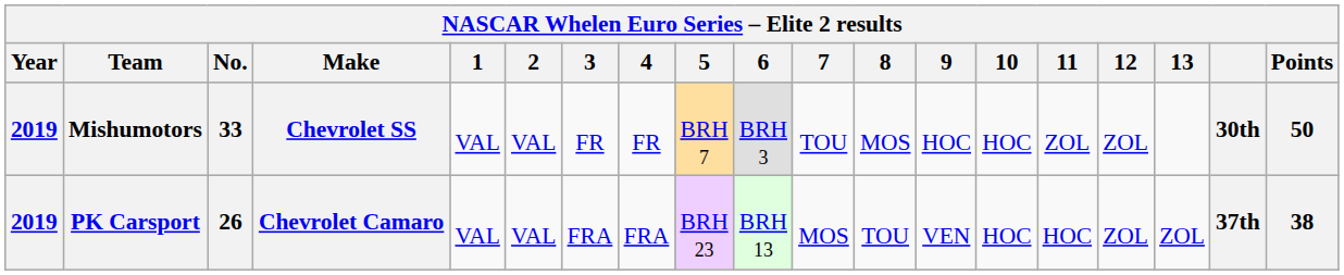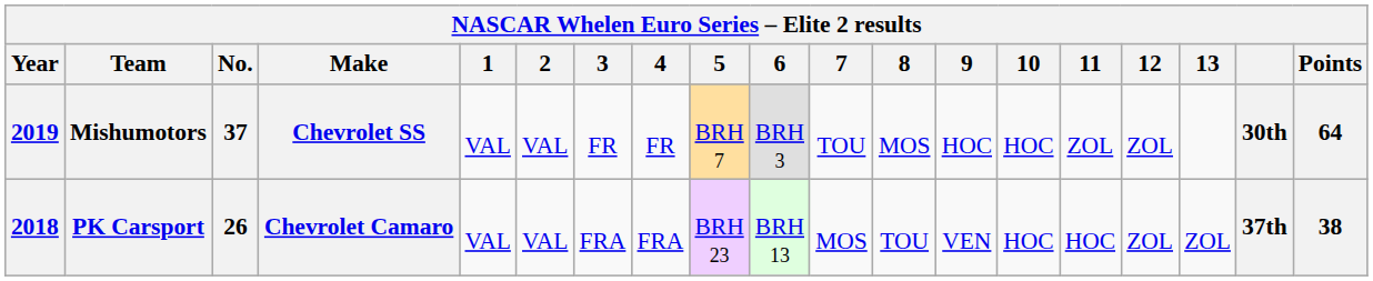 <table class="wikitable" style="text-align:center; font-size:85%">
 <tr>
 <th colspan=21><a href='#'>NASCAR Whelen Euro Series</a> – Elite 2 results</th>
 </tr>
 <tr>
 <th>Year</th>
 <th>Team</th>
 <th>No.</th>
 <th>Make</th>
 <th>1</th>
 <th>2</th>
 <th>3</th>
 <th>4</th>
 <th>5</th>
 <th>6</th>
 <th>7</th>
 <th>8</th>
 <th>9</th>
 <th>10</th>
 <th>11</th>
 <th>12</th>
 <th>13</th>
 <th></th>
 <th>Points</th>
 </tr>
 <tr>
 <th><a href='#'>2019</a></th>
 <th>Mishumotors</th>
-<th>33</th>
+<th>37</th>
 <th><a href='#'>Chevrolet SS</a></th>
 <td> <br><a href='#'>VAL</a></td>
 <td> <br><a href='#'>VAL</a></td>
 <td> <br><a href='#'>FR</a></td>
 <td> <br><a href='#'>FR</a></td>
 <td style="background:#FFDF9F;"> <br><a href='#'>BRH</a><br><small>7</small></td>
 <td style="background:#DFDFDF;"> <br><a href='#'>BRH</a><br><small>3</small></td>
 <td> <br> <a href='#'>TOU</a></td>
 <td> <br><a href='#'>MOS</a></td>
 <td> <br> <a href='#'>HOC</a></td>
 <td> <br><a href='#'>HOC</a></td>
 <td> <br> <a href='#'>ZOL</a></td>
 <td> <br><a href='#'>ZOL</a></td>
 <td></td>
 <th>30th</th>
-<th>50</th>
+<th>64</th>
 </tr>
 <tr>
-<th><a href='#'>2019</a></th>
+<th><a href='#'>2018</a></th>
 <th><a href='#'>PK Carsport</a></th>
 <th>26</th>
 <th><a href='#'>Chevrolet Camaro</a></th>
 <td> <br><a href='#'>VAL</a></td>
 <td> <br><a href='#'>VAL</a></td>
 <td> <br><a href='#'>FRA</a></td>
 <td> <br><a href='#'>FRA</a></td>
 <td style="background:#EFCFFF;"> <br><a href='#'>BRH</a><br><small>23</small></td>
 <td style="background:#DFFFDF;"> <br><a href='#'>BRH</a><br><small>13</small></td>
 <td> <br><a href='#'>MOS</a></td>
 <td> <br> <a href='#'>TOU</a></td>
 <td> <br><a href='#'>VEN</a></td>
 <td> <br><a href='#'>HOC</a></td>
 <td> <br><a href='#'>HOC</a></td>
 <td> <br><a href='#'>ZOL</a></td>
 <td> <br><a href='#'>ZOL</a></td>
 <th>37th</th>
 <th>38</th>
 </tr>
 </table>
